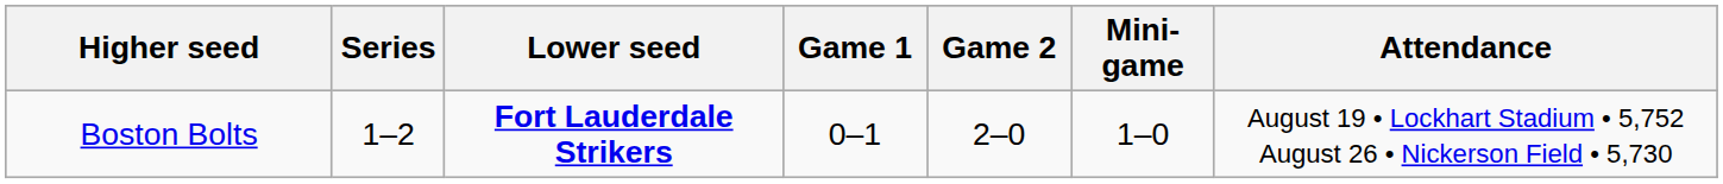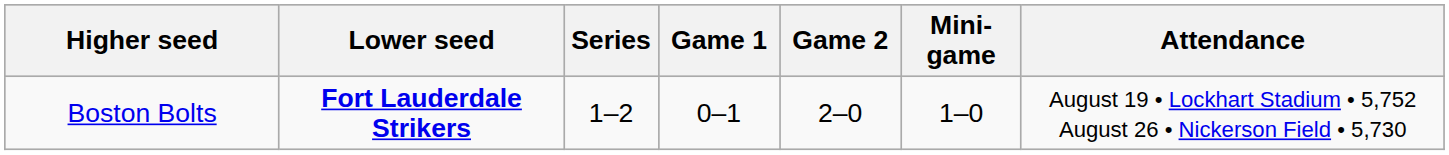 <table class="wikitable" style="text-align:center">
 <tr>
 <th width=180>Higher seed</th>
+<th width=180>Lower seed</th>
 <th width=50>Series</th>
-<th width=180>Lower seed</th>
 <th width=70>Game 1</th>
 <th width=70>Game 2</th>
 <th width=70>Mini-game</th>
 <th width=280>Attendance</th>
 </tr>
 <tr>
 <td><a href='#'>Boston Bolts</a></td>
+<td><strong><a href='#'>Fort Lauderdale Strikers</a></strong></td>
 <td>1–2</td>
-<td><strong><a href='#'>Fort Lauderdale Strikers</a></strong></td>
 <td>0–1</td>
 <td>2–0</td>
 <td>1–0</td>
 <td><small>August 19 • <a href='#'>Lockhart Stadium</a> • 5,752<br>August 26 • <a href='#'>Nickerson Field</a> • 5,730</small></td>
 </tr>
 </table>
